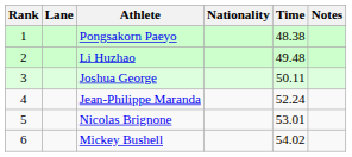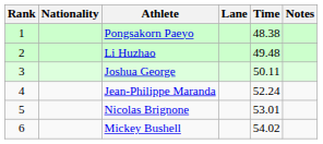 <table class="wikitable sortable" style="text-align:center">
 <tr>
 <th>Rank</th>
+<th>Nationality</th>
+<th>Athlete</th>
 <th>Lane</th>
-<th>Athlete</th>
-<th>Nationality</th>
 <th>Time</th>
 <th>Notes</th>
 </tr>
 <tr bgcolor=ccffcc>
 <td>1</td>
+<td align=left></td>
+<td align=left><a href='#'>Pongsakorn Paeyo</a></td>
 <td></td>
-<td align=left><a href='#'>Pongsakorn Paeyo</a></td>
-<td align=left></td>
 <td>48.38</td>
 <td> </td>
 </tr>
 <tr bgcolor=ccffcc>
 <td>2</td>
+<td align=left></td>
+<td align=left><a href='#'>Li Huzhao</a></td>
 <td></td>
-<td align=left><a href='#'>Li Huzhao</a></td>
-<td align=left></td>
 <td>49.48</td>
 <td></td>
 </tr>
 <tr bgcolor=ddffdd>
 <td>3</td>
+<td align=left></td>
+<td align=left><a href='#'>Joshua George</a></td>
 <td></td>
-<td align=left><a href='#'>Joshua George</a></td>
-<td align=left></td>
 <td>50.11</td>
 <td></td>
 </tr>
 <tr>
 <td>4</td>
+<td align=left></td>
+<td align=left><a href='#'>Jean-Philippe Maranda</a></td>
 <td></td>
-<td align=left><a href='#'>Jean-Philippe Maranda</a></td>
-<td align=left></td>
 <td>52.24</td>
 <td></td>
 </tr>
 <tr>
 <td>5</td>
+<td align=left></td>
+<td align=left><a href='#'>Nicolas Brignone</a></td>
 <td></td>
-<td align=left><a href='#'>Nicolas Brignone</a></td>
-<td align=left></td>
 <td>53.01</td>
 <td></td>
 </tr>
 <tr>
 <td>6</td>
+<td align=left></td>
+<td align=left><a href='#'>Mickey Bushell</a></td>
 <td></td>
-<td align=left><a href='#'>Mickey Bushell</a></td>
-<td align=left></td>
 <td>54.02</td>
 <td></td>
 </tr>
 </table>
